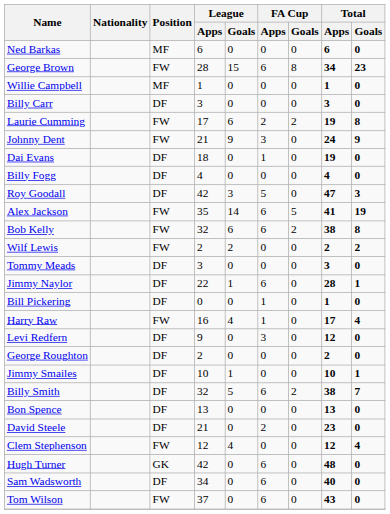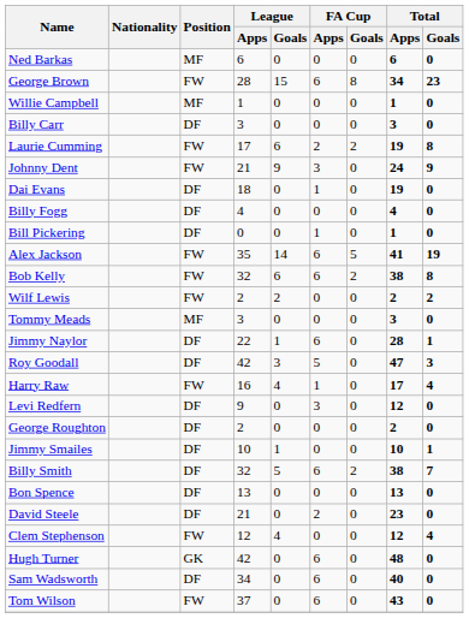 <table class="wikitable sortable">
 <tr>
 <th scope=col rowspan=2>Name</th>
 <th scope=col rowspan=2>Nationality</th>
 <th scope=col rowspan=2>Position</th>
 <th colspan=2>League</th>
 <th colspan=2>FA Cup</th>
 <th colspan=2>Total</th>
 </tr>
 <tr>
 <th>Apps</th>
 <th>Goals</th>
 <th>Apps</th>
 <th>Goals</th>
 <th>Apps</th>
 <th>Goals</th>
 </tr>
 <tr>
 <td><a href='#'>Ned Barkas</a></td>
 <td></td>
 <td>MF</td>
 <td>6</td>
 <td>0</td>
 <td>0</td>
 <td>0</td>
 <td><strong>6</strong></td>
 <td><strong>0</strong></td>
 </tr>
 <tr>
 <td><a href='#'>George Brown</a></td>
 <td></td>
 <td>FW</td>
 <td>28</td>
 <td>15</td>
 <td>6</td>
 <td>8</td>
 <td><strong>34</strong></td>
 <td><strong>23</strong></td>
 </tr>
 <tr>
 <td><a href='#'>Willie Campbell</a></td>
 <td></td>
 <td>MF</td>
 <td>1</td>
 <td>0</td>
 <td>0</td>
 <td>0</td>
 <td><strong>1</strong></td>
 <td><strong>0</strong></td>
 </tr>
 <tr>
 <td><a href='#'>Billy Carr</a></td>
 <td></td>
 <td>DF</td>
 <td>3</td>
 <td>0</td>
 <td>0</td>
 <td>0</td>
 <td><strong>3</strong></td>
 <td><strong>0</strong></td>
 </tr>
 <tr>
 <td><a href='#'>Laurie Cumming</a></td>
 <td></td>
 <td>FW</td>
 <td>17</td>
 <td>6</td>
 <td>2</td>
 <td>2</td>
 <td><strong>19</strong></td>
 <td><strong>8</strong></td>
 </tr>
 <tr>
 <td><a href='#'>Johnny Dent</a></td>
 <td></td>
 <td>FW</td>
 <td>21</td>
 <td>9</td>
 <td>3</td>
 <td>0</td>
 <td><strong>24</strong></td>
 <td><strong>9</strong></td>
 </tr>
 <tr>
 <td><a href='#'>Dai Evans</a></td>
 <td></td>
 <td>DF</td>
 <td>18</td>
 <td>0</td>
 <td>1</td>
 <td>0</td>
 <td><strong>19</strong></td>
 <td><strong>0</strong></td>
 </tr>
 <tr>
 <td><a href='#'>Billy Fogg</a></td>
 <td></td>
 <td>DF</td>
 <td>4</td>
 <td>0</td>
 <td>0</td>
 <td>0</td>
 <td><strong>4</strong></td>
 <td><strong>0</strong></td>
 </tr>
 <tr>
-<td><a href='#'>Roy Goodall</a></td>
+<td><a href='#'>Bill Pickering</a></td>
 <td></td>
 <td>DF</td>
-<td>42</td>
-<td>3</td>
-<td>5</td>
 <td>0</td>
-<td><strong>47</strong></td>
-<td><strong>3</strong></td>
+<td>0</td>
+<td>1</td>
+<td>0</td>
+<td><strong>1</strong></td>
+<td><strong>0</strong></td>
 </tr>
 <tr>
 <td><a href='#'>Alex Jackson</a></td>
 <td></td>
 <td>FW</td>
 <td>35</td>
 <td>14</td>
 <td>6</td>
 <td>5</td>
 <td><strong>41</strong></td>
 <td><strong>19</strong></td>
 </tr>
 <tr>
 <td><a href='#'>Bob Kelly</a></td>
 <td></td>
 <td>FW</td>
 <td>32</td>
 <td>6</td>
 <td>6</td>
 <td>2</td>
 <td><strong>38</strong></td>
 <td><strong>8</strong></td>
 </tr>
 <tr>
 <td><a href='#'>Wilf Lewis</a></td>
 <td></td>
 <td>FW</td>
 <td>2</td>
 <td>2</td>
 <td>0</td>
 <td>0</td>
 <td><strong>2</strong></td>
 <td><strong>2</strong></td>
 </tr>
 <tr>
 <td><a href='#'>Tommy Meads</a></td>
 <td></td>
-<td>DF</td>
+<td>MF</td>
 <td>3</td>
 <td>0</td>
 <td>0</td>
 <td>0</td>
 <td><strong>3</strong></td>
 <td><strong>0</strong></td>
 </tr>
 <tr>
 <td><a href='#'>Jimmy Naylor</a></td>
 <td></td>
 <td>DF</td>
 <td>22</td>
 <td>1</td>
 <td>6</td>
 <td>0</td>
 <td><strong>28</strong></td>
 <td><strong>1</strong></td>
 </tr>
 <tr>
-<td><a href='#'>Bill Pickering</a></td>
+<td><a href='#'>Roy Goodall</a></td>
 <td></td>
 <td>DF</td>
+<td>42</td>
+<td>3</td>
+<td>5</td>
 <td>0</td>
-<td>0</td>
-<td>1</td>
-<td>0</td>
-<td><strong>1</strong></td>
-<td><strong>0</strong></td>
+<td><strong>47</strong></td>
+<td><strong>3</strong></td>
 </tr>
 <tr>
 <td><a href='#'>Harry Raw</a></td>
 <td></td>
 <td>FW</td>
 <td>16</td>
 <td>4</td>
 <td>1</td>
 <td>0</td>
 <td><strong>17</strong></td>
 <td><strong>4</strong></td>
 </tr>
 <tr>
 <td><a href='#'>Levi Redfern</a></td>
 <td></td>
 <td>DF</td>
 <td>9</td>
 <td>0</td>
 <td>3</td>
 <td>0</td>
 <td><strong>12</strong></td>
 <td><strong>0</strong></td>
 </tr>
 <tr>
 <td><a href='#'>George Roughton</a></td>
 <td></td>
 <td>DF</td>
 <td>2</td>
 <td>0</td>
 <td>0</td>
 <td>0</td>
 <td><strong>2</strong></td>
 <td><strong>0</strong></td>
 </tr>
 <tr>
 <td><a href='#'>Jimmy Smailes</a></td>
 <td></td>
 <td>DF</td>
 <td>10</td>
 <td>1</td>
 <td>0</td>
 <td>0</td>
 <td><strong>10</strong></td>
 <td><strong>1</strong></td>
 </tr>
 <tr>
 <td><a href='#'>Billy Smith</a></td>
 <td></td>
 <td>DF</td>
 <td>32</td>
 <td>5</td>
 <td>6</td>
 <td>2</td>
 <td><strong>38</strong></td>
 <td><strong>7</strong></td>
 </tr>
 <tr>
 <td><a href='#'>Bon Spence</a></td>
 <td></td>
 <td>DF</td>
 <td>13</td>
 <td>0</td>
 <td>0</td>
 <td>0</td>
 <td><strong>13</strong></td>
 <td><strong>0</strong></td>
 </tr>
 <tr>
 <td><a href='#'>David Steele</a></td>
 <td></td>
 <td>DF</td>
 <td>21</td>
 <td>0</td>
 <td>2</td>
 <td>0</td>
 <td><strong>23</strong></td>
 <td><strong>0</strong></td>
 </tr>
 <tr>
 <td><a href='#'>Clem Stephenson</a></td>
 <td></td>
 <td>FW</td>
 <td>12</td>
 <td>4</td>
 <td>0</td>
 <td>0</td>
 <td><strong>12</strong></td>
 <td><strong>4</strong></td>
 </tr>
 <tr>
 <td><a href='#'>Hugh Turner</a></td>
 <td></td>
 <td>GK</td>
 <td>42</td>
 <td>0</td>
 <td>6</td>
 <td>0</td>
 <td><strong>48</strong></td>
 <td><strong>0</strong></td>
 </tr>
 <tr>
 <td><a href='#'>Sam Wadsworth</a></td>
 <td></td>
 <td>DF</td>
 <td>34</td>
 <td>0</td>
 <td>6</td>
 <td>0</td>
 <td><strong>40</strong></td>
 <td><strong>0</strong></td>
 </tr>
 <tr>
 <td><a href='#'>Tom Wilson</a></td>
 <td></td>
 <td>FW</td>
 <td>37</td>
 <td>0</td>
 <td>6</td>
 <td>0</td>
 <td><strong>43</strong></td>
 <td><strong>0</strong></td>
 </tr>
 <tr>
 </tr>
 </table>
